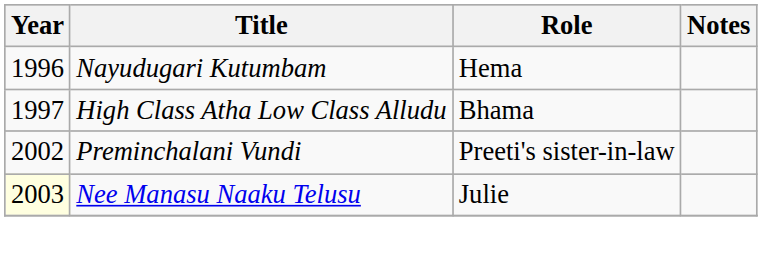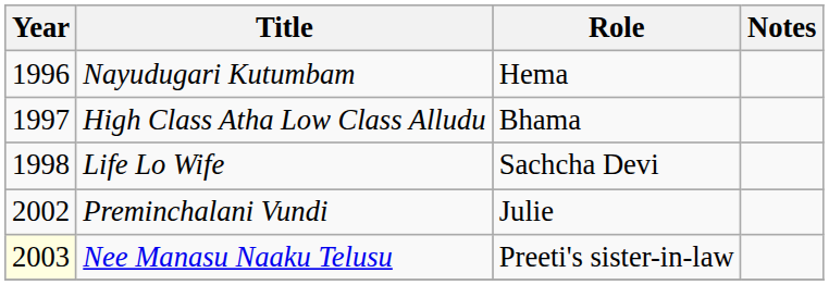 <table class="wikitable sortable">
 <tr>
 <th scope="col">Year</th>
 <th scope="col">Title</th>
 <th scope="col">Role</th>
 <th scope="col" class="unsortable">Notes</th>
 </tr>
 <tr>
 <td>1996</td>
 <td><em>Nayudugari Kutumbam</em></td>
 <td>Hema</td>
 <td></td>
 </tr>
 <tr>
 <td>1997</td>
 <td><em>High Class Atha Low Class Alludu</em></td>
 <td>Bhama</td>
 <td></td>
 </tr>
 <tr>
+<td>1998</td>
+<td><em>Life Lo Wife</em></td>
+<td>Sachcha Devi</td>
+<td></td>
+</tr>
+<tr>
 <td>2002</td>
 <td><em>Preminchalani Vundi</em></td>
-<td>Preeti's sister-in-law</td>
+<td>Julie</td>
 <td></td>
 </tr>
 <tr>
 <td style="background: lightyellow;">2003</td>
 <td><em><a href='#'>Nee Manasu Naaku Telusu</a></em></td>
-<td>Julie</td>
+<td>Preeti's sister-in-law</td>
 <td></td>
 </tr>
 <tr>
 </tr>
 </table>
